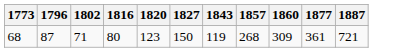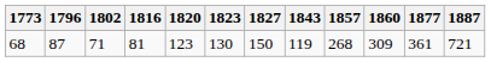 <table class="wikitable">
 <tr>
 <th>1773</th>
 <th>1796</th>
 <th>1802</th>
 <th>1816</th>
 <th>1820</th>
+<th>1823</th>
 <th>1827</th>
 <th>1843</th>
 <th>1857</th>
 <th>1860</th>
 <th>1877</th>
 <th>1887</th>
 </tr>
 <tr>
 <td>68</td>
 <td>87</td>
 <td>71</td>
-<td>80</td>
+<td>81</td>
 <td>123</td>
+<td>130</td>
 <td>150</td>
 <td>119</td>
 <td>268</td>
 <td>309</td>
 <td>361</td>
 <td>721</td>
 </tr>
 </table>
